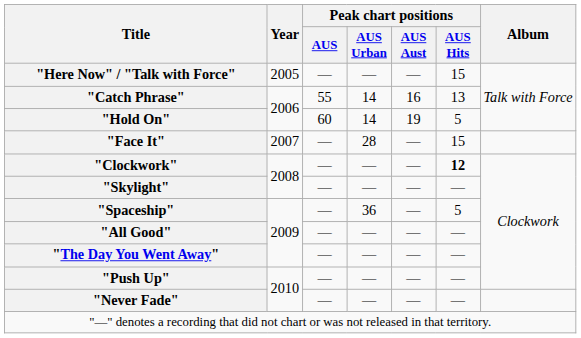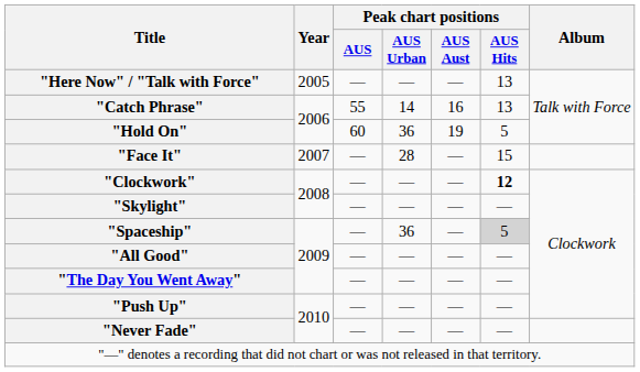 <table class="wikitable plainrowheaders" style="text-align:center;">
 <tr>
 <th scope="col" rowspan="2" style="width:18em;">Title</th>
 <th scope="col" rowspan="2">Year</th>
 <th scope="col" colspan="4">Peak chart positions</th>
 <th scope="col" rowspan="2">Album</th>
 </tr>
 <tr>
 <th scope="col" style="width:3em;font-size:90%;"><a href='#'>AUS</a><br></th>
 <th scope="col" style="width:3em;font-size:90%;"><a href='#'>AUS Urban</a><br></th>
 <th scope="col" style="width:3em;font-size:90%;"><a href='#'>AUS Aust</a><br></th>
 <th scope="col" style="width:3em;font-size:90%;"><a href='#'>AUS Hits</a><br></th>
 </tr>
 <tr>
 <th scope="row">"Here Now" / "Talk with Force"</th>
 <td>2005</td>
 <td>—</td>
 <td>—</td>
 <td>—</td>
-<td>15</td>
+<td>13</td>
 <td rowspan="3"><em>Talk with Force</em></td>
 </tr>
 <tr>
 <th scope="row">"Catch Phrase"</th>
 <td rowspan="2">2006</td>
 <td>55</td>
 <td>14</td>
 <td>16</td>
 <td>13</td>
 </tr>
 <tr>
 <th scope="row">"Hold On"</th>
 <td>60</td>
-<td>14</td>
+<td>36</td>
 <td>19</td>
 <td>5</td>
 </tr>
 <tr>
 <th scope="row">"Face It"</th>
 <td>2007</td>
 <td>—</td>
 <td>28</td>
 <td>—</td>
 <td>15</td>
 <td></td>
 </tr>
 <tr>
 <th scope="row">"Clockwork"</th>
 <td rowspan="2">2008</td>
 <td>—</td>
 <td>—</td>
 <td>—</td>
 <td><strong>12</strong></td>
 <td rowspan="6"><em>Clockwork</em></td>
 </tr>
 <tr>
 <th scope="row">"Skylight" </th>
 <td>—</td>
 <td>—</td>
 <td>—</td>
 <td>—</td>
 </tr>
 <tr>
 <th scope="row">"Spaceship"</th>
 <td rowspan="3">2009</td>
 <td>—</td>
 <td>36</td>
 <td>—</td>
-<td>5</td>
+<td style="background: lightgrey;">5</td>
 </tr>
 <tr>
 <th scope="row">"All Good"</th>
 <td>—</td>
 <td>—</td>
 <td>—</td>
 <td>—</td>
 </tr>
 <tr>
 <th scope="row">"<a href='#'>The Day You Went Away</a>"<br></th>
 <td>—</td>
 <td>—</td>
 <td>—</td>
 <td>—</td>
 </tr>
 <tr>
 <th scope="row">"Push Up"</th>
 <td rowspan="2">2010</td>
 <td>—</td>
 <td>—</td>
 <td>—</td>
 <td>—</td>
 </tr>
 <tr>
 <th scope="row">"Never Fade"</th>
 <td>—</td>
 <td>—</td>
 <td>—</td>
 <td>—</td>
 <td></td>
 </tr>
 <tr>
 <td colspan="7" style="font-size:90%">"—" denotes a recording that did not chart or was not released in that territory.</td>
 </tr>
 </table>
